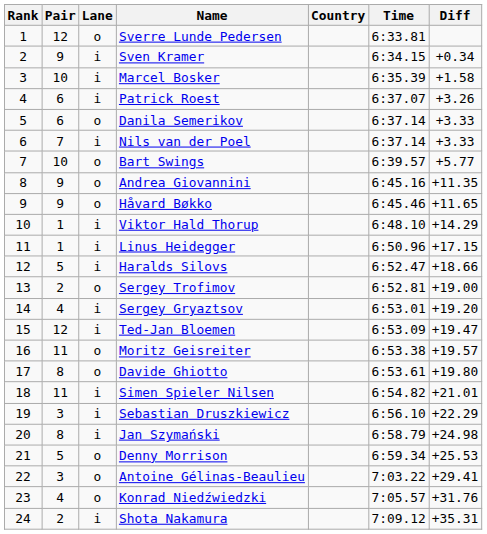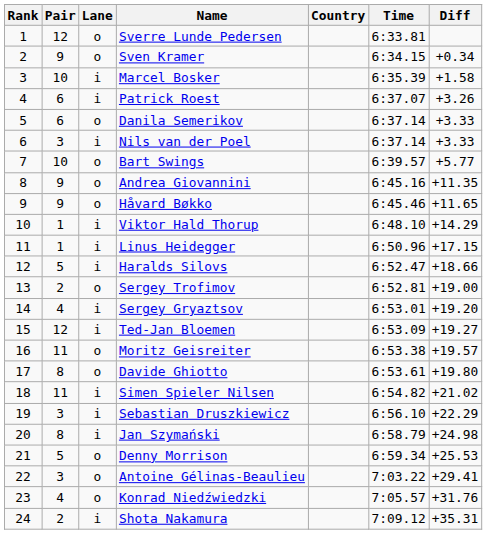 <table class="wikitable sortable" style="text-align:center">
 <tr>
 <th>Rank</th>
 <th>Pair</th>
 <th>Lane</th>
 <th>Name</th>
 <th>Country</th>
 <th>Time</th>
 <th>Diff</th>
 </tr>
 <tr>
 <td>1</td>
 <td>12</td>
 <td>o</td>
 <td align="left"><a href='#'>Sverre Lunde Pedersen</a></td>
 <td align="left"></td>
 <td>6:33.81</td>
 <td></td>
 </tr>
 <tr>
 <td>2</td>
 <td>9</td>
-<td>i</td>
+<td>o</td>
 <td align="left"><a href='#'>Sven Kramer</a></td>
 <td align="left"></td>
 <td>6:34.15</td>
 <td>+0.34</td>
 </tr>
 <tr>
 <td>3</td>
 <td>10</td>
 <td>i</td>
 <td align="left"><a href='#'>Marcel Bosker</a></td>
 <td align="left"></td>
 <td>6:35.39</td>
 <td>+1.58</td>
 </tr>
 <tr>
 <td>4</td>
 <td>6</td>
 <td>i</td>
 <td align="left"><a href='#'>Patrick Roest</a></td>
 <td align="left"></td>
 <td>6:37.07</td>
 <td>+3.26</td>
 </tr>
 <tr>
 <td>5</td>
 <td>6</td>
 <td>o</td>
 <td align="left"><a href='#'>Danila Semerikov</a></td>
 <td align="left"></td>
 <td>6:37.14</td>
 <td>+3.33</td>
 </tr>
 <tr>
 <td>6</td>
-<td>7</td>
+<td>3</td>
 <td>i</td>
 <td align="left"><a href='#'>Nils van der Poel</a></td>
 <td align="left"></td>
 <td>6:37.14</td>
 <td>+3.33</td>
 </tr>
 <tr>
 <td>7</td>
 <td>10</td>
 <td>o</td>
 <td align="left"><a href='#'>Bart Swings</a></td>
 <td align="left"></td>
 <td>6:39.57</td>
 <td>+5.77</td>
 </tr>
 <tr>
 <td>8</td>
 <td>9</td>
 <td>o</td>
 <td align="left"><a href='#'>Andrea Giovannini</a></td>
 <td align="left"></td>
 <td>6:45.16</td>
 <td>+11.35</td>
 </tr>
 <tr>
 <td>9</td>
 <td>9</td>
 <td>o</td>
 <td align="left"><a href='#'>Håvard Bøkko</a></td>
 <td align="left"></td>
 <td>6:45.46</td>
 <td>+11.65</td>
 </tr>
 <tr>
 <td>10</td>
 <td>1</td>
 <td>i</td>
 <td align="left"><a href='#'>Viktor Hald Thorup</a></td>
 <td align="left"></td>
 <td>6:48.10</td>
 <td>+14.29</td>
 </tr>
 <tr>
 <td>11</td>
 <td>1</td>
 <td>i</td>
 <td align="left"><a href='#'>Linus Heidegger</a></td>
 <td align="left"></td>
 <td>6:50.96</td>
 <td>+17.15</td>
 </tr>
 <tr>
 <td>12</td>
 <td>5</td>
 <td>i</td>
 <td align="left"><a href='#'>Haralds Silovs</a></td>
 <td align="left"></td>
 <td>6:52.47</td>
 <td>+18.66</td>
 </tr>
 <tr>
 <td>13</td>
 <td>2</td>
 <td>o</td>
 <td align="left"><a href='#'>Sergey Trofimov</a></td>
 <td align="left"></td>
 <td>6:52.81</td>
 <td>+19.00</td>
 </tr>
 <tr>
 <td>14</td>
 <td>4</td>
 <td>i</td>
 <td align="left"><a href='#'>Sergey Gryaztsov</a></td>
 <td align="left"></td>
 <td>6:53.01</td>
 <td>+19.20</td>
 </tr>
 <tr>
 <td>15</td>
 <td>12</td>
 <td>i</td>
 <td align="left"><a href='#'>Ted-Jan Bloemen</a></td>
 <td align="left"></td>
 <td>6:53.09</td>
-<td>+19.47</td>
+<td>+19.27</td>
 </tr>
 <tr>
 <td>16</td>
 <td>11</td>
 <td>o</td>
 <td align="left"><a href='#'>Moritz Geisreiter</a></td>
 <td align="left"></td>
 <td>6:53.38</td>
 <td>+19.57</td>
 </tr>
 <tr>
 <td>17</td>
 <td>8</td>
 <td>o</td>
 <td align="left"><a href='#'>Davide Ghiotto</a></td>
 <td align="left"></td>
 <td>6:53.61</td>
 <td>+19.80</td>
 </tr>
 <tr>
 <td>18</td>
 <td>11</td>
 <td>i</td>
 <td align="left"><a href='#'>Simen Spieler Nilsen</a></td>
 <td align="left"></td>
 <td>6:54.82</td>
-<td>+21.01</td>
+<td>+21.02</td>
 </tr>
 <tr>
 <td>19</td>
 <td>3</td>
 <td>i</td>
 <td align="left"><a href='#'>Sebastian Druszkiewicz</a></td>
 <td align="left"></td>
 <td>6:56.10</td>
 <td>+22.29</td>
 </tr>
 <tr>
 <td>20</td>
 <td>8</td>
 <td>i</td>
 <td align="left"><a href='#'>Jan Szymański</a></td>
 <td align="left"></td>
 <td>6:58.79</td>
 <td>+24.98</td>
 </tr>
 <tr>
 <td>21</td>
 <td>5</td>
 <td>o</td>
 <td align="left"><a href='#'>Denny Morrison</a></td>
 <td align="left"></td>
 <td>6:59.34</td>
 <td>+25.53</td>
 </tr>
 <tr>
 <td>22</td>
 <td>3</td>
 <td>o</td>
 <td align="left"><a href='#'>Antoine Gélinas-Beaulieu</a></td>
 <td align="left"></td>
 <td>7:03.22</td>
 <td>+29.41</td>
 </tr>
 <tr>
 <td>23</td>
 <td>4</td>
 <td>o</td>
 <td align="left"><a href='#'>Konrad Niedźwiedzki</a></td>
 <td align="left"></td>
 <td>7:05.57</td>
 <td>+31.76</td>
 </tr>
 <tr>
 <td>24</td>
 <td>2</td>
 <td>i</td>
 <td align="left"><a href='#'>Shota Nakamura</a></td>
 <td align="left"></td>
 <td>7:09.12</td>
 <td>+35.31</td>
 </tr>
 </table>
